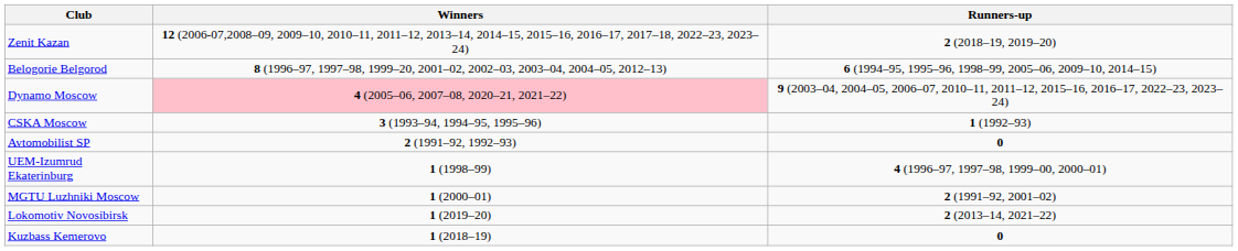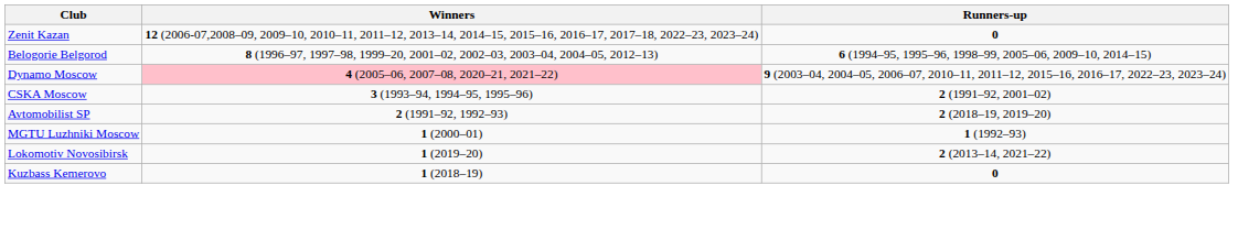 <table class="wikitable sortable">
 <tr>
 <th bgcolor=#9ACD32><span>Club</span></th>
 <th bgcolor=#9ACD32><span>Winners</span></th>
 <th bgcolor=#9ACD32><span>Runners-up</span></th>
 </tr>
 <tr>
 <td><a href='#'>Zenit Kazan</a></td>
 <td align="center"><strong>12</strong> (2006-07,2008–09, 2009–10, 2010–11, 2011–12, 2013–14, 2014–15, 2015–16, 2016–17, 2017–18, 2022–23, 2023–24)</td>
-<td align="center"><strong>2</strong> (2018–19, 2019–20)</td>
+<td align="center"><strong>0</strong></td>
 </tr>
 <tr>
 <td><a href='#'>Belogorie Belgorod</a></td>
 <td align="center"><strong>8</strong> (1996–97, 1997–98, 1999–20, 2001–02, 2002–03, 2003–04, 2004–05, 2012–13)</td>
 <td align="center"><strong>6</strong> (1994–95, 1995–96, 1998–99, 2005–06, 2009–10, 2014–15)</td>
 </tr>
 <tr>
 <td><a href='#'>Dynamo Moscow</a></td>
 <td align="center" style="background: pink;"><strong>4</strong> (2005–06, 2007–08, 2020–21, 2021–22)</td>
 <td align="center"><strong>9</strong> (2003–04, 2004–05, 2006–07, 2010–11, 2011–12, 2015–16, 2016–17, 2022–23, 2023–24)</td>
 </tr>
 <tr>
 <td><a href='#'>CSKA Moscow</a></td>
 <td align="center"><strong>3</strong> (1993–94, 1994–95, 1995–96)</td>
-<td align="center"><strong>1</strong> (1992–93)</td>
+<td align="center"><strong>2</strong> (1991–92, 2001–02)</td>
 </tr>
 <tr>
 <td><a href='#'>Avtomobilist SP</a></td>
 <td align="center"><strong>2</strong> (1991–92, 1992–93)</td>
-<td align="center"><strong>0</strong></td>
-</tr>
-<tr>
-<td><a href='#'>UEM-Izumrud Ekaterinburg</a></td>
-<td align="center"><strong>1</strong> (1998–99)</td>
-<td align="center"><strong>4</strong> (1996–97, 1997–98, 1999–00, 2000–01)</td>
+<td align="center"><strong>2</strong> (2018–19, 2019–20)</td>
 </tr>
 <tr>
 <td><a href='#'>MGTU Luzhniki Moscow</a></td>
 <td align="center"><strong>1</strong> (2000–01)</td>
-<td align="center"><strong>2</strong> (1991–92, 2001–02)</td>
+<td align="center"><strong>1</strong> (1992–93)</td>
 </tr>
 <tr>
 <td><a href='#'>Lokomotiv Novosibirsk</a></td>
 <td align="center"><strong>1</strong> (2019–20)</td>
 <td align="center"><strong>2</strong> (2013–14, 2021–22)</td>
 </tr>
 <tr>
 <td><a href='#'>Kuzbass Kemerovo</a></td>
 <td align="center"><strong>1</strong> (2018–19)</td>
 <td align="center"><strong>0</strong></td>
 </tr>
 </table>
